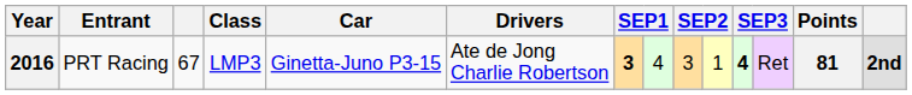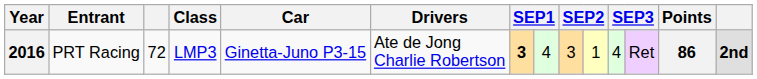 <table class="wikitable" style="text-align:center; font-size:85%">
 <tr>
 <th>Year</th>
 <th>Entrant</th>
 <th></th>
 <th>Class</th>
 <th>Car</th>
 <th>Drivers</th>
 <th colspan=2><a href='#'>SEP1</a></th>
 <th colspan=2><a href='#'>SEP2</a></th>
 <th colspan=2><a href='#'>SEP3</a></th>
 <th>Points</th>
 <th></th>
 </tr>
 <tr>
 <th>2016</th>
 <td> PRT Racing</td>
-<td>67</td>
+<td>72</td>
 <td><a href='#'>LMP3</a></td>
 <td align="left"><a href='#'>Ginetta-Juno P3-15</a></td>
 <td align="left"> Ate de Jong<br> <a href='#'>Charlie Robertson</a></td>
 <td style="background:#ffdf9f;"><strong>3</strong></td>
 <td style="background:#dfffdf;">4</td>
 <td style="background:#ffdf9f;">3</td>
 <td style="background:#ffffbf;">1</td>
-<td style="background:#dfffdf;"><strong>4</strong></td>
+<td style="background:#dfffdf;">4</td>
 <td style="background:#efcfff;">Ret</td>
-<th>81</th>
+<th>86</th>
 <th style="background:#dfdfdf;">2nd</th>
 </tr>
 </table>
